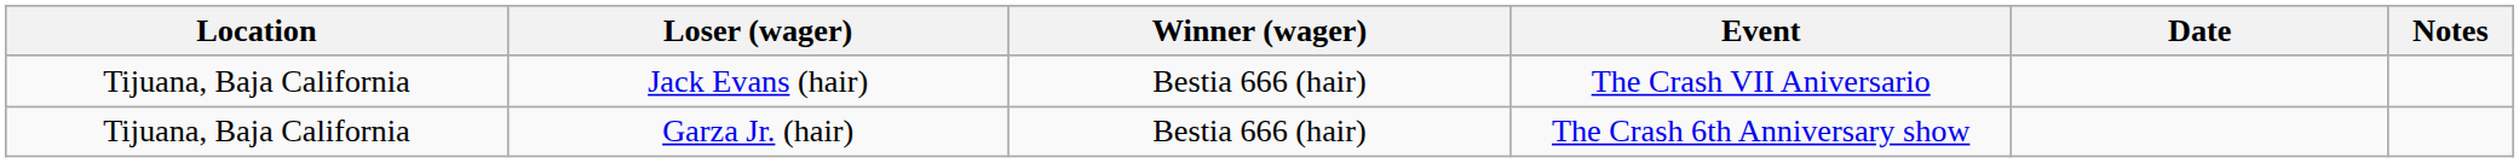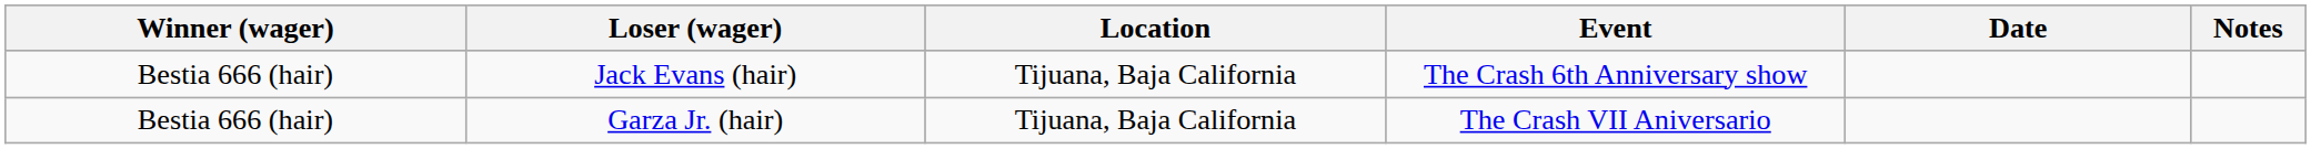 <table class="wikitable sortable" width=100%  style="text-align: center">
 <tr>
+<th width=20% scope="col">Winner (wager)</th>
+<th width=20% scope="col">Loser (wager)</th>
 <th width=20% scope="col">Location</th>
-<th width=20% scope="col">Loser (wager)</th>
-<th width=20% scope="col">Winner (wager)</th>
 <th width=20% scope="col">Event</th>
 <th width=15% scope="col">Date</th>
 <th class="unsortable" width=5% scope="col">Notes</th>
 </tr>
 <tr>
+<td>Bestia 666 (hair)</td>
+<td><a href='#'>Jack Evans</a> (hair)</td>
 <td>Tijuana, Baja California</td>
-<td><a href='#'>Jack Evans</a> (hair)</td>
+<td><a href='#'>The Crash 6th Anniversary show</a></td>
+<td></td>
+<td></td>
+</tr>
+<tr>
 <td>Bestia 666 (hair)</td>
+<td><a href='#'>Garza Jr.</a> (hair)</td>
+<td>Tijuana, Baja California</td>
 <td><a href='#'>The Crash VII Aniversario</a></td>
 <td></td>
 <td></td>
 </tr>
-<tr>
-<td>Tijuana, Baja California</td>
-<td><a href='#'>Garza Jr.</a> (hair)</td>
-<td>Bestia 666 (hair)</td>
-<td><a href='#'>The Crash 6th Anniversary show</a></td>
-<td></td>
-<td></td>
-</tr>
 </table>
